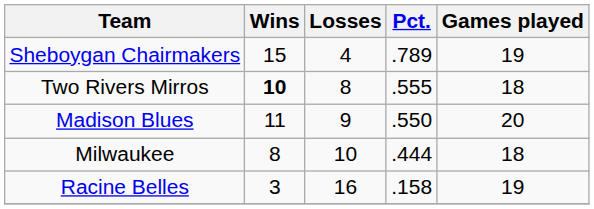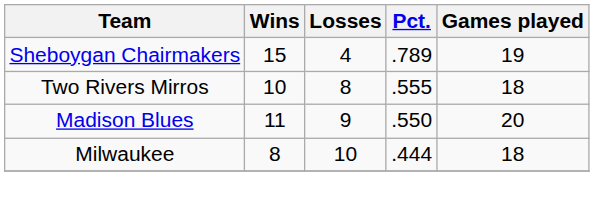 <table class="sortable wikitable" style="text-align:center">
 <tr>
 <th>Team</th>
 <th>Wins</th>
 <th>Losses</th>
 <th><a href='#'>Pct.</a></th>
 <th>Games played</th>
 </tr>
 <tr>
 <td><a href='#'>Sheboygan Chairmakers</a></td>
 <td>15</td>
 <td>4</td>
 <td>.789</td>
 <td>19</td>
 </tr>
 <tr>
 <td>Two Rivers Mirros</td>
-<td><strong>10</strong></td>
+<td>10</td>
 <td>8</td>
 <td>.555</td>
 <td>18</td>
 </tr>
 <tr>
 <td><a href='#'>Madison Blues</a></td>
 <td>11</td>
 <td>9</td>
 <td>.550</td>
 <td>20</td>
 </tr>
 <tr>
 <td>Milwaukee</td>
 <td>8</td>
 <td>10</td>
 <td>.444</td>
 <td>18</td>
 </tr>
 <tr>
-<td><a href='#'>Racine Belles</a></td>
-<td>3</td>
-<td>16</td>
-<td>.158</td>
-<td>19</td>
-</tr>
-<tr>
 </tr>
 </table>
